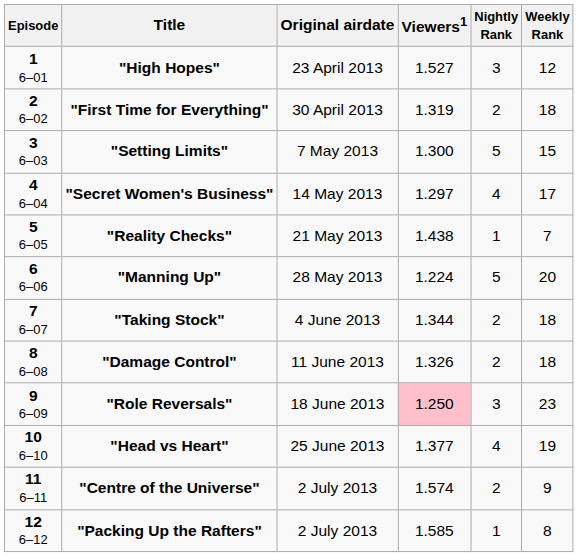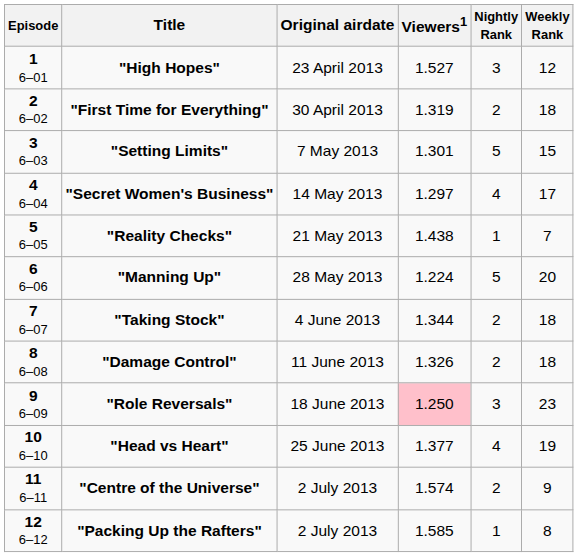 <table class="wikitable sortable">
 <tr align="center">
 <th><strong><small>Episode</small></strong></th>
 <th>Title</th>
 <th>Original airdate</th>
 <th>Viewers<sup>1</sup></th>
 <th><strong><small>Nightly</small><br><small>Rank</small></strong></th>
 <th><strong><small>Weekly</small><br><small>Rank</small></strong></th>
 </tr>
 <tr align="center">
 <td><strong>1</strong><br><small>6–01</small></td>
 <td><strong>"High Hopes"</strong></td>
 <td>23 April 2013</td>
 <td>1.527</td>
 <td>3</td>
 <td>12</td>
 </tr>
 <tr align="center">
 <td><strong>2</strong><br><small>6–02</small></td>
 <td><strong>"First Time for Everything"</strong></td>
 <td>30 April 2013</td>
 <td>1.319</td>
 <td>2</td>
 <td>18</td>
 </tr>
 <tr align="center">
 <td><strong>3</strong><br><small>6–03</small></td>
 <td><strong>"Setting Limits"</strong></td>
 <td>7 May 2013</td>
-<td>1.300</td>
+<td>1.301</td>
 <td>5</td>
 <td>15</td>
 </tr>
 <tr align="center">
 <td><strong>4</strong><br><small>6–04</small></td>
 <td><strong>"Secret Women's Business"</strong></td>
 <td>14 May 2013</td>
 <td>1.297</td>
 <td>4</td>
 <td>17</td>
 </tr>
 <tr align="center">
 <td><strong>5</strong><br><small>6–05</small></td>
 <td><strong>"Reality Checks"</strong></td>
 <td>21 May 2013</td>
 <td>1.438</td>
 <td>1</td>
 <td>7</td>
 </tr>
 <tr align="center">
 <td><strong>6</strong><br><small>6–06</small></td>
 <td><strong>"Manning Up"</strong></td>
 <td>28 May 2013</td>
 <td>1.224</td>
 <td>5</td>
 <td>20</td>
 </tr>
 <tr align="center">
 <td><strong>7</strong><br><small>6–07</small></td>
 <td><strong>"Taking Stock"</strong></td>
 <td>4 June 2013</td>
 <td>1.344</td>
 <td>2</td>
 <td>18</td>
 </tr>
 <tr align="center">
 <td><strong>8</strong><br><small>6–08</small></td>
 <td><strong>"Damage Control"</strong></td>
 <td>11 June 2013</td>
 <td>1.326</td>
 <td>2</td>
 <td>18</td>
 </tr>
 <tr align="center">
 <td><strong>9</strong><br><small>6–09</small></td>
 <td><strong>"Role Reversals"</strong></td>
 <td>18 June 2013</td>
 <td style="background: pink;">1.250</td>
 <td>3</td>
 <td>23</td>
 </tr>
 <tr align="center">
 <td><strong>10</strong><br><small>6–10</small></td>
 <td><strong>"Head vs Heart"</strong></td>
 <td>25 June 2013</td>
 <td>1.377</td>
 <td>4</td>
 <td>19</td>
 </tr>
 <tr align="center">
 <td><strong>11</strong><br><small>6–11</small></td>
 <td><strong>"Centre of the Universe"</strong></td>
 <td>2 July 2013</td>
 <td>1.574</td>
 <td>2</td>
 <td>9</td>
 </tr>
 <tr align="center">
 <td><strong>12</strong><br><small>6–12</small></td>
 <td><strong>"Packing Up the Rafters"</strong></td>
 <td>2 July 2013</td>
 <td>1.585</td>
 <td>1</td>
 <td>8</td>
 </tr>
 </table>
